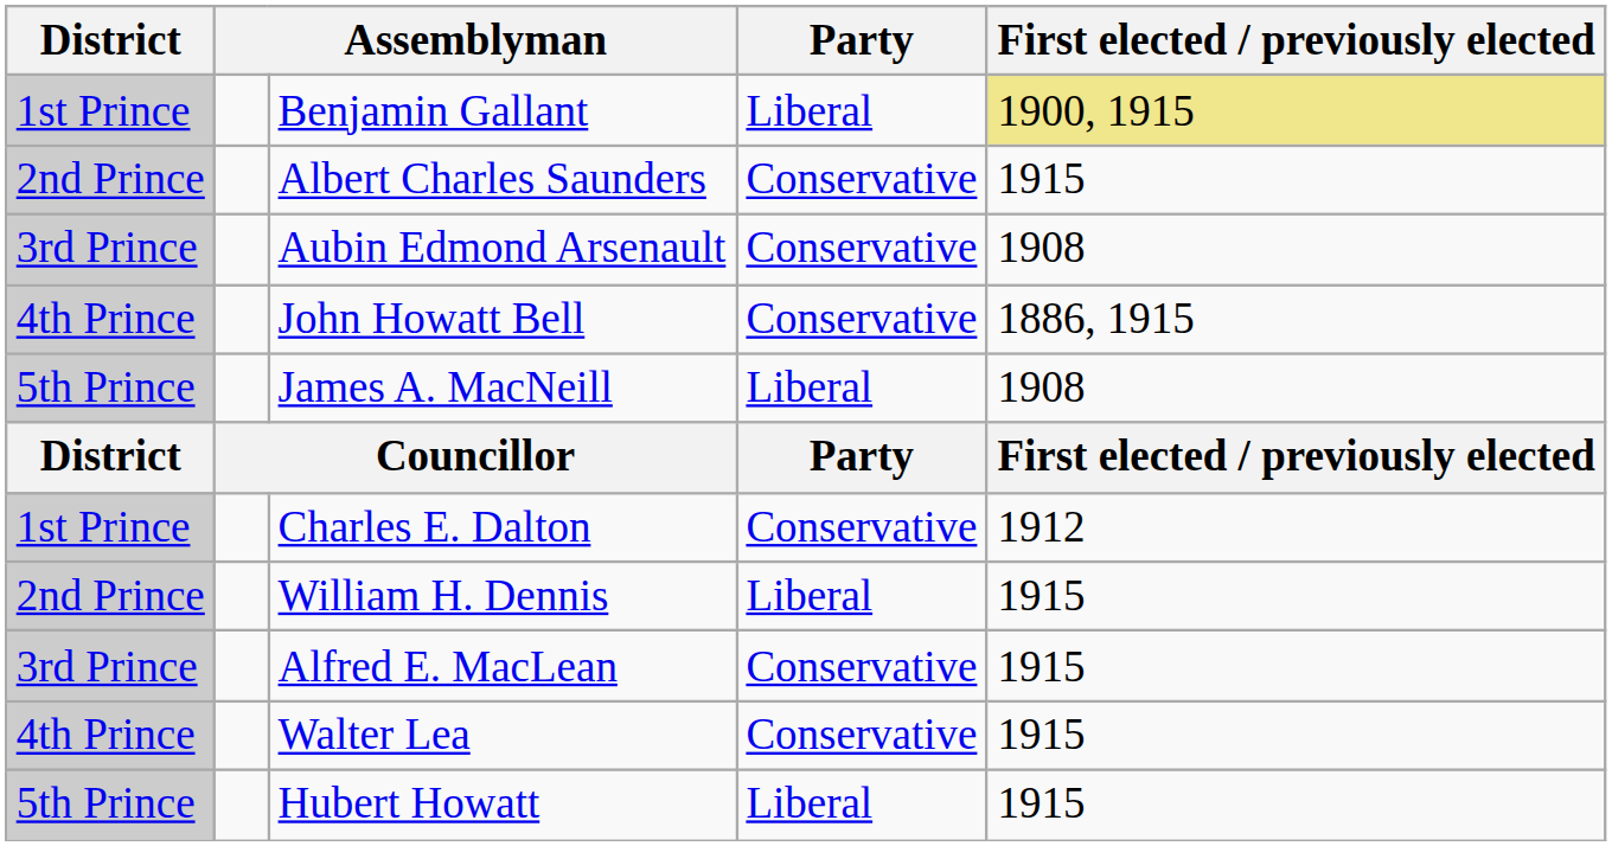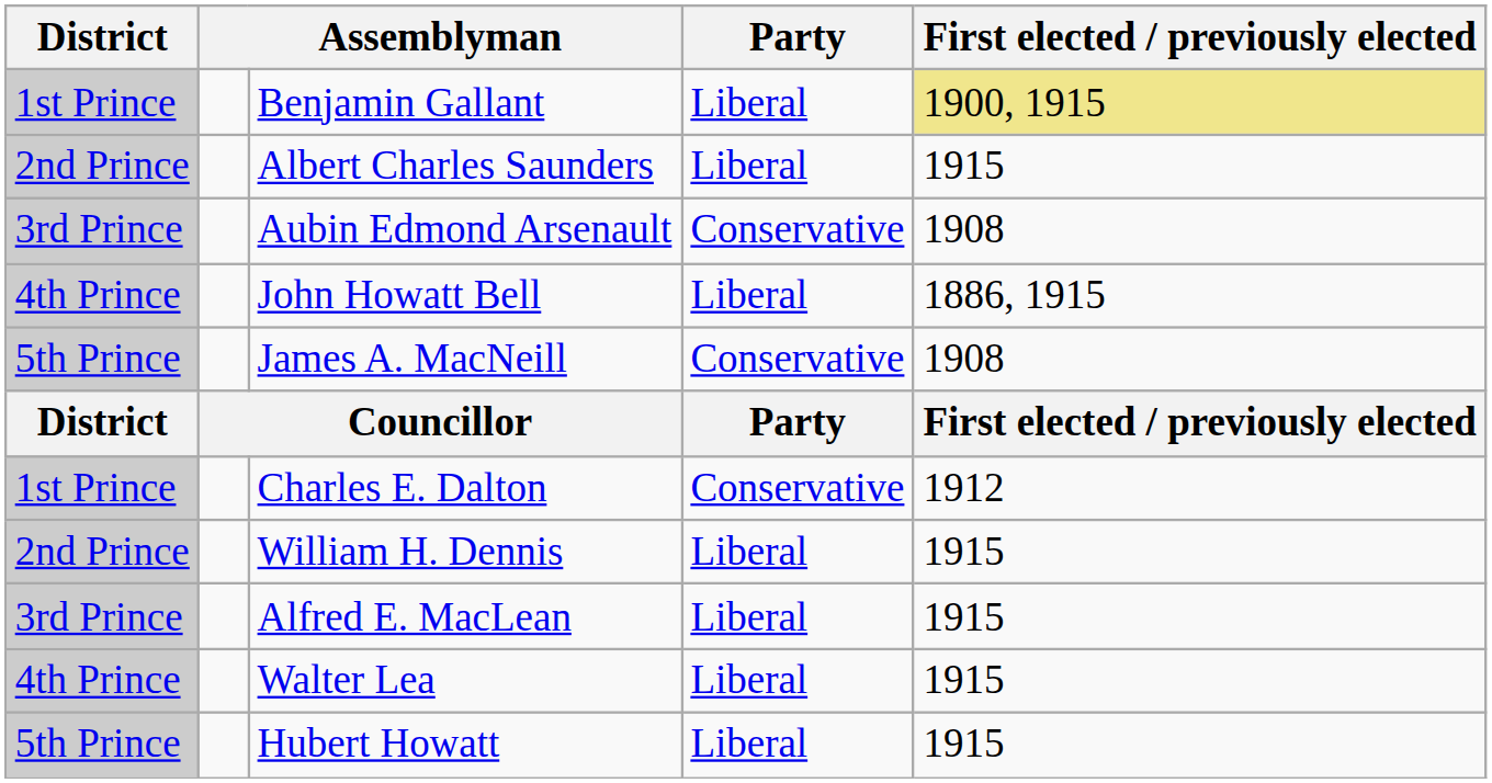 <table class="wikitable sortable">
 <tr>
 <th>District</th>
 <th colspan="2">Assemblyman</th>
 <th>Party</th>
 <th>First elected / previously elected</th>
 </tr>
 <tr>
 <td bgcolor="CCCCCC"><a href='#'>1st Prince</a></td>
 <td>   </td>
 <td><a href='#'>Benjamin Gallant</a></td>
 <td><a href='#'>Liberal</a></td>
 <td style="background: khaki;">1900, 1915</td>
 </tr>
 <tr>
 <td bgcolor="CCCCCC"><a href='#'>2nd Prince</a></td>
 <td>   </td>
 <td><a href='#'>Albert Charles Saunders</a></td>
-<td><a href='#'>Conservative</a></td>
+<td><a href='#'>Liberal</a></td>
 <td>1915</td>
 </tr>
 <tr>
 <td bgcolor="CCCCCC"><a href='#'>3rd Prince</a></td>
 <td>   </td>
 <td><a href='#'>Aubin Edmond Arsenault</a></td>
 <td><a href='#'>Conservative</a></td>
 <td>1908</td>
 </tr>
 <tr>
 <td bgcolor="CCCCCC"><a href='#'>4th Prince</a></td>
 <td>   </td>
 <td><a href='#'>John Howatt Bell</a></td>
-<td><a href='#'>Conservative</a></td>
+<td><a href='#'>Liberal</a></td>
 <td>1886, 1915</td>
 </tr>
 <tr>
 <td bgcolor="CCCCCC"><a href='#'>5th Prince</a></td>
 <td>   </td>
 <td><a href='#'>James A. MacNeill</a></td>
-<td><a href='#'>Liberal</a></td>
+<td><a href='#'>Conservative</a></td>
 <td>1908</td>
 </tr>
 <tr>
 <th>District</th>
 <th colspan="2">Councillor</th>
 <th>Party</th>
 <th>First elected / previously elected</th>
 </tr>
 <tr>
 <td bgcolor="CCCCCC"><a href='#'>1st Prince</a></td>
 <td>   </td>
 <td><a href='#'>Charles E. Dalton</a></td>
 <td><a href='#'>Conservative</a></td>
 <td>1912</td>
 </tr>
 <tr>
 <td bgcolor="CCCCCC"><a href='#'>2nd Prince</a></td>
 <td>   </td>
 <td><a href='#'>William H. Dennis</a></td>
 <td><a href='#'>Liberal</a></td>
 <td>1915</td>
 </tr>
 <tr>
 <td bgcolor="CCCCCC"><a href='#'>3rd Prince</a></td>
 <td>   </td>
 <td><a href='#'>Alfred E. MacLean</a></td>
-<td><a href='#'>Conservative</a></td>
+<td><a href='#'>Liberal</a></td>
 <td>1915</td>
 </tr>
 <tr>
 <td bgcolor="CCCCCC"><a href='#'>4th Prince</a></td>
 <td>    <br></td>
 <td><a href='#'>Walter Lea</a></td>
-<td><a href='#'>Conservative</a></td>
+<td><a href='#'>Liberal</a></td>
 <td>1915</td>
 </tr>
 <tr>
 <td bgcolor="CCCCCC"><a href='#'>5th Prince</a></td>
 <td>   </td>
 <td><a href='#'>Hubert Howatt</a></td>
 <td><a href='#'>Liberal</a></td>
 <td>1915</td>
 </tr>
 </table>
